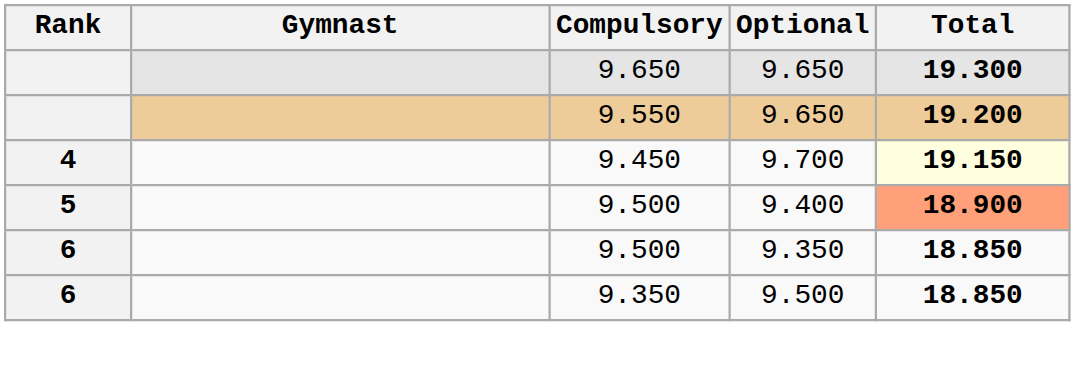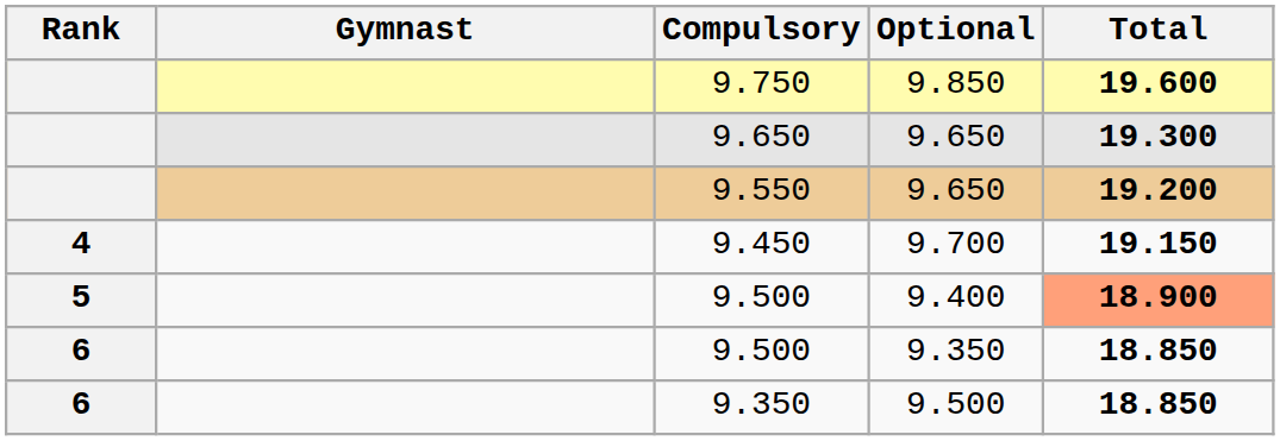 <table class="wikitable sortable" style="text-align:center; font-size:95%">
 <tr>
 <th scope="col" style="width:50px;">Rank</th>
 <th scope="col" style="width:180px;">Gymnast</th>
 <th scope="col" style="width:50px;">Compulsory</th>
 <th scope="col" style="width:50px;">Optional</th>
 <th scope="col" style="width:80px;">Total</th>
+</tr>
+<tr style="background:#fffcaf;">
+<th scope=row style="text-align:center"></th>
+<td style="text-align:left;"></td>
+<td>9.750</td>
+<td>9.850</td>
+<td><strong>19.600</strong></td>
 </tr>
 <tr style="background:#e5e5e5;">
 <th scope=row style="text-align:center"></th>
 <td style="text-align:left;"></td>
 <td>9.650</td>
 <td>9.650</td>
 <td><strong>19.300</strong></td>
 </tr>
 <tr style="background:#ec9;">
 <th scope=row style="text-align:center"></th>
 <td style="text-align:left;"></td>
 <td>9.550</td>
 <td>9.650</td>
 <td><strong>19.200</strong></td>
 </tr>
 <tr>
 <th scope=row style="text-align:center">4</th>
 <td style="text-align:left;"></td>
 <td>9.450</td>
 <td>9.700</td>
-<td style="background: lightyellow;"><strong>19.150</strong></td>
+<td><strong>19.150</strong></td>
 </tr>
 <tr>
 <th scope=row style="text-align:center">5</th>
 <td style="text-align:left;"></td>
 <td>9.500</td>
 <td>9.400</td>
 <td style="background: lightsalmon;"><strong>18.900</strong></td>
 </tr>
 <tr>
 <th scope=row style="text-align:center">6</th>
 <td style="text-align:left;"></td>
 <td>9.500</td>
 <td>9.350</td>
 <td><strong>18.850</strong></td>
 </tr>
 <tr>
 <th scope=row style="text-align:center">6</th>
 <td style="text-align:left;"></td>
 <td>9.350</td>
 <td>9.500</td>
 <td><strong>18.850</strong></td>
 </tr>
 </table>
